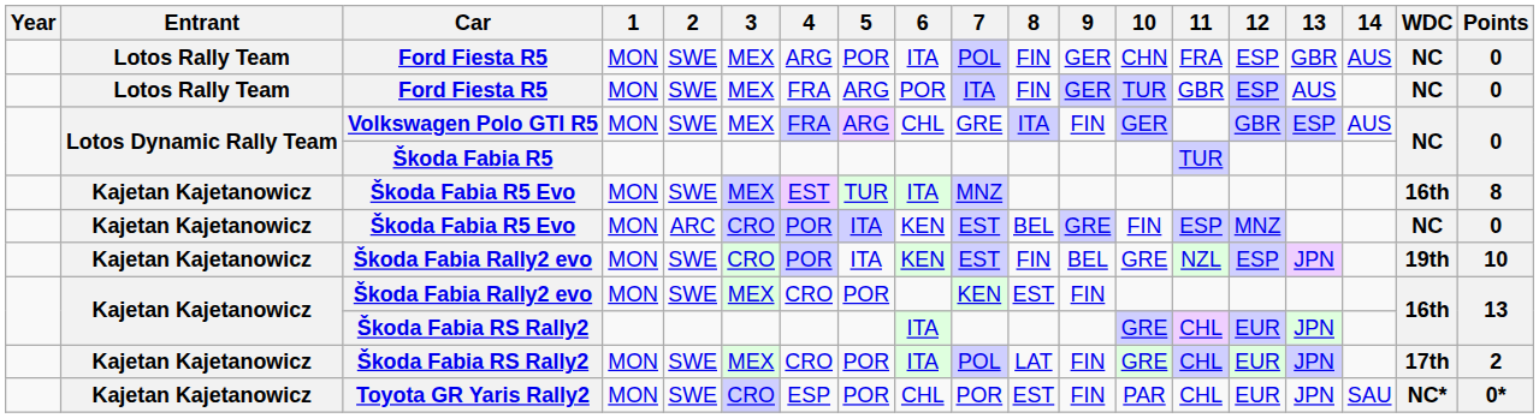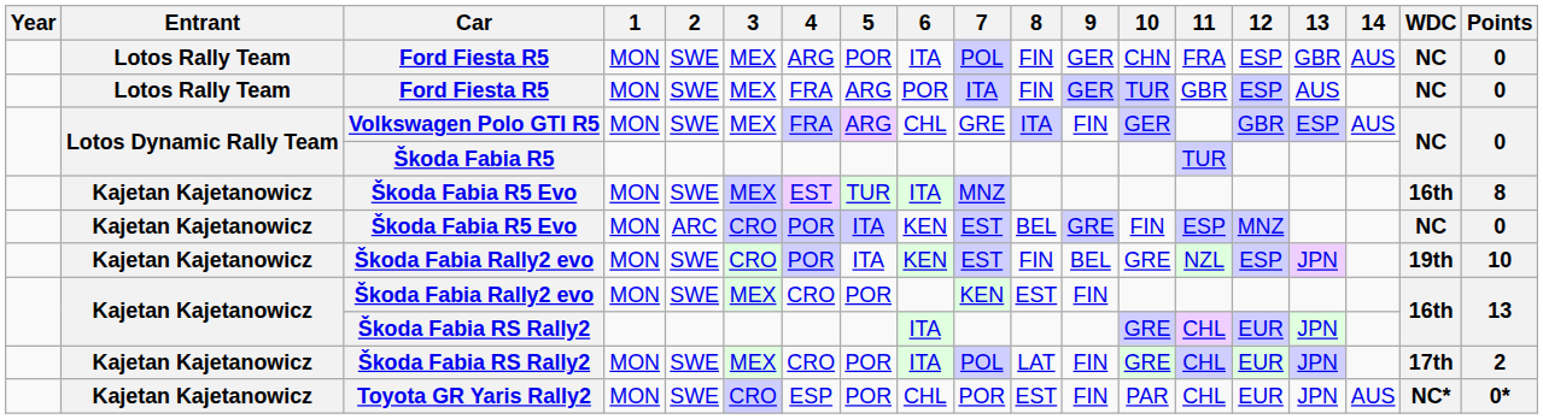 <table class="wikitable" border="1" style="text-align:center; font-size:90%;">
 <tr>
 <th>Year</th>
 <th>Entrant</th>
 <th>Car</th>
 <th>1</th>
 <th>2</th>
 <th>3</th>
 <th>4</th>
 <th>5</th>
 <th>6</th>
 <th>7</th>
 <th>8</th>
 <th>9</th>
 <th>10</th>
 <th>11</th>
 <th>12</th>
 <th>13</th>
 <th>14</th>
 <th>WDC</th>
 <th>Points</th>
 </tr>
 <tr>
 <td></td>
 <th>Lotos Rally Team</th>
 <th><a href='#'>Ford Fiesta R5</a></th>
 <td><a href='#'>MON</a></td>
 <td><a href='#'>SWE</a></td>
 <td><a href='#'>MEX</a></td>
 <td><a href='#'>ARG</a></td>
 <td><a href='#'>POR</a></td>
 <td><a href='#'>ITA</a></td>
 <td style="background:#CFCFFF;"><a href='#'>POL</a><br></td>
 <td><a href='#'>FIN</a></td>
 <td><a href='#'>GER</a></td>
 <td><a href='#'>CHN</a><br></td>
 <td><a href='#'>FRA</a></td>
 <td><a href='#'>ESP</a></td>
 <td><a href='#'>GBR</a></td>
 <td><a href='#'>AUS</a></td>
 <th>NC</th>
 <th>0</th>
 </tr>
 <tr>
 <td></td>
 <th>Lotos Rally Team</th>
 <th><a href='#'>Ford Fiesta R5</a></th>
 <td><a href='#'>MON</a></td>
 <td><a href='#'>SWE</a></td>
 <td><a href='#'>MEX</a></td>
 <td><a href='#'>FRA</a></td>
 <td><a href='#'>ARG</a></td>
 <td><a href='#'>POR</a></td>
 <td style="background:#CFCFFF;"><a href='#'>ITA</a><br></td>
 <td><a href='#'>FIN</a></td>
 <td style="background:#CFCFFF;"><a href='#'>GER</a><br></td>
 <td style="background:#CFCFFF;"><a href='#'>TUR</a><br></td>
 <td><a href='#'>GBR</a></td>
 <td style="background:#CFCFFF;"><a href='#'>ESP</a><br></td>
 <td><a href='#'>AUS</a></td>
 <td></td>
 <th>NC</th>
 <th>0</th>
 </tr>
 <tr>
 <td rowspan="2"></td>
 <th rowspan="2">Lotos Dynamic Rally Team</th>
 <th><a href='#'>Volkswagen Polo GTI R5</a></th>
 <td><a href='#'>MON</a></td>
 <td><a href='#'>SWE</a></td>
 <td><a href='#'>MEX</a></td>
 <td style="background:#CFCFFF;"><a href='#'>FRA</a><br></td>
 <td style="background:#EFCFFF;"><a href='#'>ARG</a><br></td>
 <td><a href='#'>CHL</a><br></td>
 <td><a href='#'>GRE</a></td>
 <td style="background:#CFCFFF;"><a href='#'>ITA</a><br></td>
 <td><a href='#'>FIN</a></td>
 <td style="background:#CFCFFF;"><a href='#'>GER</a><br></td>
 <td></td>
 <td style="background:#CFCFFF;"><a href='#'>GBR</a><br></td>
 <td style="background:#CFCFFF;"><a href='#'>ESP</a><br></td>
 <td><a href='#'>AUS</a><br></td>
 <th rowspan="2">NC</th>
 <th rowspan="2">0</th>
 </tr>
 <tr>
 <th><a href='#'>Škoda Fabia R5</a></th>
 <td></td>
 <td></td>
 <td></td>
 <td></td>
 <td></td>
 <td></td>
 <td></td>
 <td></td>
 <td></td>
 <td></td>
 <td style="background:#CFCFFF;"><a href='#'>TUR</a><br></td>
 <td></td>
 <td></td>
 <td></td>
 </tr>
 <tr>
 <td></td>
 <th>Kajetan Kajetanowicz</th>
 <th><a href='#'>Škoda Fabia R5 Evo</a></th>
 <td><a href='#'>MON</a></td>
 <td><a href='#'>SWE</a></td>
 <td style="background:#CFCFFF;"><a href='#'>MEX</a><br></td>
 <td style="background:#EFCFFF;"><a href='#'>EST</a><br></td>
 <td style="background:#DFFFDF;"><a href='#'>TUR</a><br></td>
 <td style="background:#DFFFDF;"><a href='#'>ITA</a><br></td>
 <td style="background:#CFCFFF;"><a href='#'>MNZ</a><br></td>
 <td></td>
 <td></td>
 <td></td>
 <td></td>
 <td></td>
 <td></td>
 <td></td>
 <th>16th</th>
 <th>8</th>
 </tr>
 <tr>
 <td></td>
 <th>Kajetan Kajetanowicz</th>
 <th><a href='#'>Škoda Fabia R5 Evo</a></th>
 <td><a href='#'>MON</a></td>
 <td><a href='#'>ARC</a></td>
 <td style="background:#CFCFFF;"><a href='#'>CRO</a><br></td>
 <td style="background:#CFCFFF;"><a href='#'>POR</a><br></td>
 <td style="background:#CFCFFF;"><a href='#'>ITA</a><br></td>
 <td><a href='#'>KEN</a></td>
 <td style="background:#CFCFFF;"><a href='#'>EST</a><br></td>
 <td><a href='#'>BEL</a></td>
 <td style="background:#CFCFFF;"><a href='#'>GRE</a><br></td>
 <td><a href='#'>FIN</a></td>
 <td style="background:#CFCFFF;"><a href='#'>ESP</a><br></td>
 <td style="background:#CFCFFF;"><a href='#'>MNZ</a><br></td>
 <td></td>
 <td></td>
 <th>NC</th>
 <th>0</th>
 </tr>
 <tr>
 <td></td>
 <th>Kajetan Kajetanowicz</th>
 <th><a href='#'>Škoda Fabia Rally2 evo</a></th>
 <td><a href='#'>MON</a></td>
 <td><a href='#'>SWE</a></td>
 <td style="background:#DFFFDF;"><a href='#'>CRO</a><br></td>
 <td style="background:#CFCFFF;"><a href='#'>POR</a><br></td>
 <td><a href='#'>ITA</a></td>
 <td style="background:#DFFFDF;"><a href='#'>KEN</a><br></td>
 <td style="background:#CFCFFF;"><a href='#'>EST</a><br></td>
 <td><a href='#'>FIN</a></td>
 <td><a href='#'>BEL</a></td>
 <td><a href='#'>GRE</a></td>
 <td style="background:#DFFFDF;"><a href='#'>NZL</a><br></td>
 <td style="background:#CFCFFF;"><a href='#'>ESP</a><br></td>
 <td style="background:#EFCFFF;"><a href='#'>JPN</a><br></td>
 <td></td>
 <th>19th</th>
 <th>10</th>
 </tr>
 <tr>
 <td rowspan="2"></td>
 <th rowspan="2">Kajetan Kajetanowicz</th>
 <th><a href='#'>Škoda Fabia Rally2 evo</a></th>
 <td><a href='#'>MON</a></td>
 <td><a href='#'>SWE</a></td>
 <td style="background:#DFFFDF;"><a href='#'>MEX</a><br></td>
 <td><a href='#'>CRO</a></td>
 <td><a href='#'>POR</a></td>
 <td></td>
 <td style="background:#DFFFDF;"><a href='#'>KEN</a><br></td>
 <td><a href='#'>EST</a></td>
 <td><a href='#'>FIN</a></td>
 <td></td>
 <td></td>
 <td></td>
 <td></td>
 <td></td>
 <th rowspan="2">16th</th>
 <th rowspan="2">13</th>
 </tr>
 <tr>
 <th><a href='#'>Škoda Fabia RS Rally2</a></th>
 <td></td>
 <td></td>
 <td></td>
 <td></td>
 <td></td>
 <td style="background:#DFFFDF;"><a href='#'>ITA</a><br></td>
 <td></td>
 <td></td>
 <td></td>
 <td style="background:#CFCFFF;"><a href='#'>GRE</a><br></td>
 <td style="background:#EFCFFF;"><a href='#'>CHL</a><br></td>
 <td style="background:#CFCFFF;"><a href='#'>EUR</a><br></td>
 <td style="background:#DFFFDF;"><a href='#'>JPN</a><br></td>
 <td></td>
 </tr>
 <tr>
 <td></td>
 <th>Kajetan Kajetanowicz</th>
 <th><a href='#'>Škoda Fabia RS Rally2</a></th>
 <td><a href='#'>MON</a></td>
 <td><a href='#'>SWE</a></td>
 <td style="background:#DFFFDF;"><a href='#'>MEX</a><br></td>
 <td><a href='#'>CRO</a></td>
 <td><a href='#'>POR</a></td>
 <td style="background:#DFFFDF;"><a href='#'>ITA</a><br></td>
 <td style="background:#CFCFFF;"><a href='#'>POL</a><br></td>
 <td><a href='#'>LAT</a></td>
 <td><a href='#'>FIN</a></td>
 <td style="background:#DFFFDF;"><a href='#'>GRE</a><br></td>
 <td style="background:#CFCFFF;"><a href='#'>CHL</a><br></td>
 <td style="background:#DFFFDF;"><a href='#'>EUR</a><br></td>
 <td style="background:#CFCFFF;"><a href='#'>JPN</a><br></td>
 <td></td>
 <th>17th</th>
 <th>2</th>
 </tr>
 <tr>
 <td></td>
 <th>Kajetan Kajetanowicz</th>
 <th><a href='#'>Toyota GR Yaris Rally2</a></th>
 <td><a href='#'>MON</a></td>
 <td><a href='#'>SWE</a></td>
 <td style="background:#CFCFFF;"><a href='#'>CRO</a><br></td>
 <td><a href='#'>ESP</a></td>
 <td><a href='#'>POR</a></td>
 <td><a href='#'>CHL</a><br></td>
 <td><a href='#'>POR</a></td>
 <td><a href='#'>EST</a></td>
 <td><a href='#'>FIN</a></td>
 <td><a href='#'>PAR</a></td>
 <td><a href='#'>CHL</a></td>
 <td><a href='#'>EUR</a></td>
 <td><a href='#'>JPN</a></td>
-<td><a href='#'>SAU</a></td>
+<td><a href='#'>AUS</a></td>
 <th>NC*</th>
 <th>0*</th>
 </tr>
 </table>
